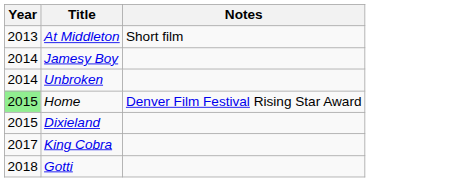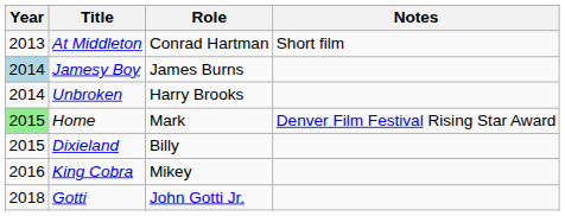 <table class="wikitable sortable">
 <tr>
 <th>Year</th>
 <th>Title</th>
+<th>Role</th>
 <th>Notes</th>
 </tr>
 <tr>
 <td>2013</td>
 <td><em><a href='#'>At Middleton</a></em></td>
+<td>Conrad Hartman</td>
 <td>Short film</td>
 </tr>
 <tr>
-<td>2014</td>
+<td style="background: lightblue;">2014</td>
 <td><em><a href='#'>Jamesy Boy</a></em></td>
+<td>James Burns</td>
 <td></td>
 </tr>
 <tr>
 <td>2014</td>
 <td><em><a href='#'>Unbroken</a></em></td>
+<td>Harry Brooks</td>
 <td></td>
 </tr>
 <tr>
 <td style="background: lightgreen;">2015</td>
 <td><em>Home</em></td>
+<td>Mark</td>
 <td><a href='#'>Denver Film Festival</a> Rising Star Award</td>
 </tr>
 <tr>
 <td>2015</td>
 <td><em><a href='#'>Dixieland</a></em></td>
+<td>Billy</td>
 <td></td>
 </tr>
 <tr>
-<td>2017</td>
+<td>2016</td>
 <td><em><a href='#'>King Cobra</a></em></td>
+<td>Mikey</td>
 <td></td>
 </tr>
 <tr>
 <td>2018</td>
 <td><em><a href='#'>Gotti</a></em></td>
+<td><a href='#'>John Gotti Jr.</a></td>
 <td></td>
 </tr>
 </table>
